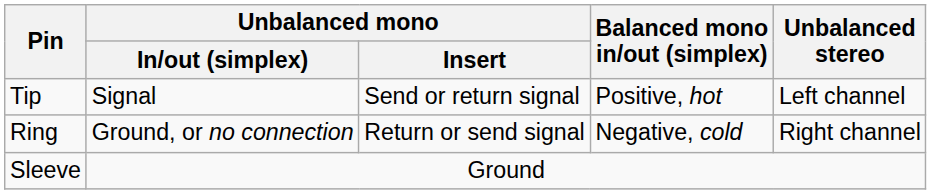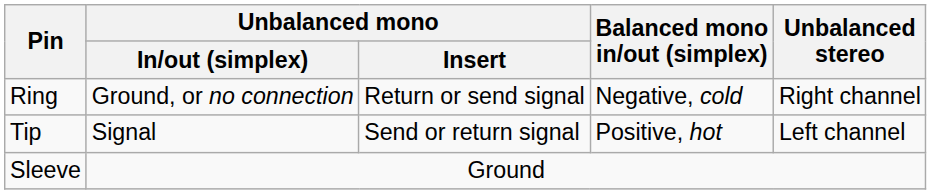 <table class="wikitable">
 <tr>
 <th rowspan=2>Pin</th>
 <th colspan=2>Unbalanced mono</th>
 <th rowspan=2>Balanced mono <br>in/out (simplex)</th>
 <th rowspan=2>Unbalanced <br>stereo</th>
 </tr>
 <tr>
 <th>In/out (simplex)</th>
 <th>Insert</th>
 </tr>
 <tr>
+<td>Ring</td>
+<td>Ground, or <em>no connection</em></td>
+<td>Return or send signal</td>
+<td>Negative, <em>cold</em></td>
+<td>Right channel</td>
+</tr>
+<tr>
 <td>Tip</td>
 <td>Signal</td>
 <td>Send or return signal</td>
 <td>Positive, <em>hot</em></td>
 <td>Left channel</td>
 </tr>
 <tr>
-<td>Ring</td>
-<td>Ground, or <em>no connection</em></td>
-<td>Return or send signal</td>
-<td>Negative, <em>cold</em></td>
-<td>Right channel</td>
-</tr>
-<tr>
 <td>Sleeve</td>
 <td colspan="4" style="text-align:center;">Ground</td>
 </tr>
 </table>
